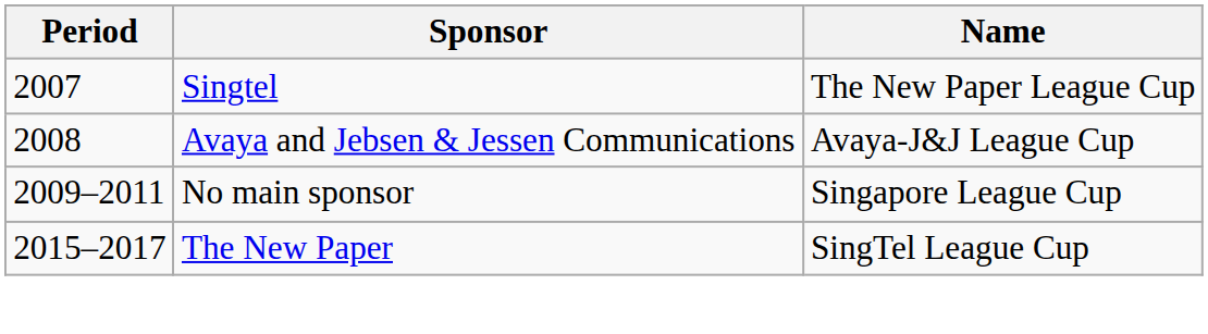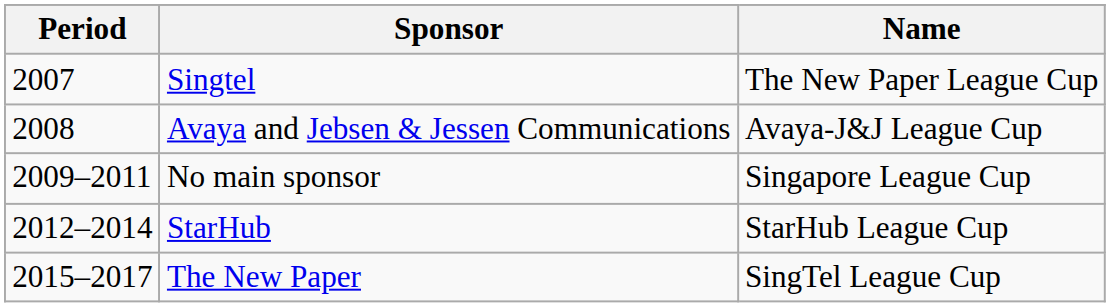 <table class="wikitable">
 <tr>
 <th>Period</th>
 <th>Sponsor</th>
 <th>Name</th>
 </tr>
 <tr>
 <td>2007</td>
 <td><a href='#'>Singtel</a></td>
 <td>The New Paper League Cup</td>
 </tr>
 <tr>
 <td>2008</td>
 <td><a href='#'>Avaya</a> and <a href='#'>Jebsen & Jessen</a> Communications</td>
 <td>Avaya-J&J League Cup</td>
 </tr>
 <tr>
 <td>2009–2011</td>
 <td>No main sponsor</td>
 <td>Singapore League Cup</td>
 </tr>
 <tr>
+<td>2012–2014</td>
+<td><a href='#'>StarHub</a></td>
+<td>StarHub League Cup</td>
+</tr>
+<tr>
 <td>2015–2017</td>
 <td><a href='#'>The New Paper</a></td>
 <td>SingTel League Cup</td>
 </tr>
 </table>
